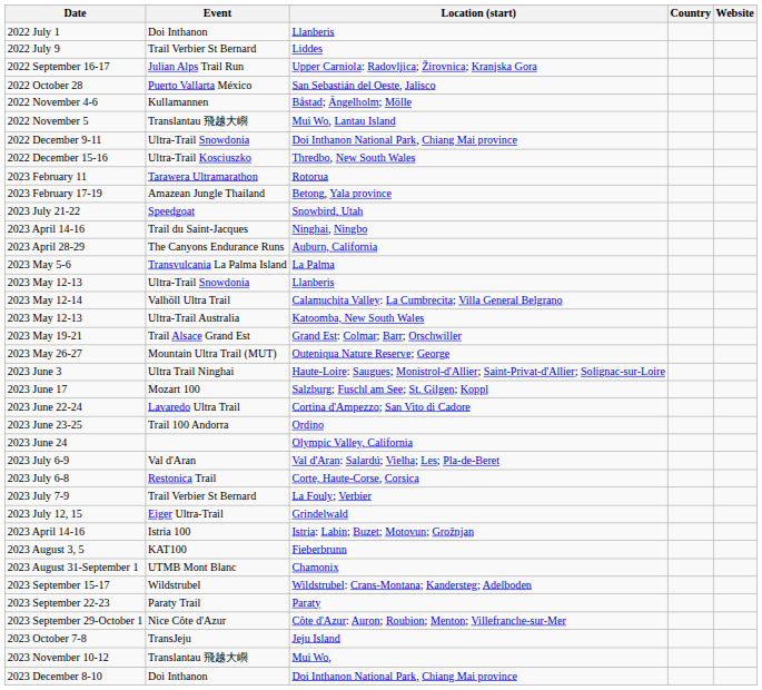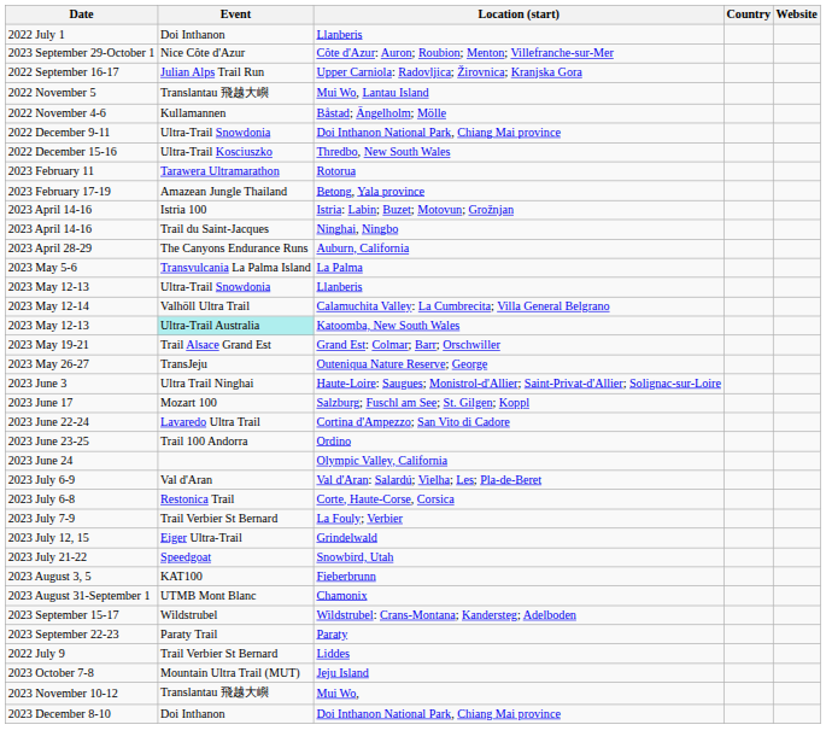 <table class="wikitable sortable">
 <tr>
 <th>Date</th>
 <th>Event</th>
 <th>Location (start)</th>
 <th>Country</th>
 <th>Website</th>
 </tr>
 <tr>
 <td>2022 July 1</td>
 <td>Doi Inthanon</td>
 <td><a href='#'>Llanberis</a></td>
 <td></td>
 <td></td>
 </tr>
 <tr>
-<td>2022 July 9</td>
-<td>Trail Verbier St Bernard</td>
-<td><a href='#'>Liddes</a></td>
+<td>2023 September 29-October 1</td>
+<td>Nice Côte d'Azur</td>
+<td><a href='#'>Côte d'Azur</a>: <a href='#'>Auron</a>; <a href='#'>Roubion</a>; <a href='#'>Menton</a>; <a href='#'>Villefranche-sur-Mer</a></td>
 <td></td>
 <td></td>
 </tr>
 <tr>
 <td>2022 September 16-17</td>
 <td><a href='#'>Julian Alps</a> Trail Run</td>
 <td><a href='#'>Upper Carniola</a>: <a href='#'>Radovljica</a>; <a href='#'>Žirovnica</a>; <a href='#'>Kranjska Gora</a></td>
 <td></td>
 <td></td>
 </tr>
 <tr>
-<td>2022 October 28</td>
-<td><a href='#'>Puerto Vallarta</a> México</td>
-<td><a href='#'>San Sebastián del Oeste</a>, <a href='#'>Jalisco</a></td>
+<td>2022 November 5</td>
+<td>Translantau 飛越大嶼</td>
+<td><a href='#'>Mui Wo</a>, <a href='#'>Lantau Island</a></td>
 <td></td>
 <td></td>
 </tr>
 <tr>
 <td>2022 November 4-6</td>
 <td>Kullamannen</td>
 <td><a href='#'>Båstad</a>; <a href='#'>Ängelholm</a>; <a href='#'>Mölle</a></td>
-<td></td>
-<td></td>
-</tr>
-<tr>
-<td>2022 November 5</td>
-<td>Translantau 飛越大嶼</td>
-<td><a href='#'>Mui Wo</a>, <a href='#'>Lantau Island</a></td>
 <td></td>
 <td></td>
 </tr>
 <tr>
 <td>2022 December 9-11</td>
 <td>Ultra-Trail <a href='#'>Snowdonia</a></td>
 <td><a href='#'>Doi Inthanon National Park</a>, <a href='#'>Chiang Mai province</a></td>
 <td></td>
 <td></td>
 </tr>
 <tr>
 <td>2022 December 15-16</td>
 <td>Ultra-Trail <a href='#'>Kosciuszko</a></td>
 <td><a href='#'>Thredbo</a>, <a href='#'>New South Wales</a></td>
 <td></td>
 <td></td>
 </tr>
 <tr>
 <td>2023 February 11</td>
 <td><a href='#'>Tarawera Ultramarathon</a></td>
 <td><a href='#'>Rotorua</a></td>
 <td></td>
 <td></td>
 </tr>
 <tr>
 <td>2023 February 17-19</td>
 <td>Amazean Jungle Thailand</td>
 <td><a href='#'>Betong</a>, <a href='#'>Yala province</a></td>
 <td></td>
 <td></td>
 </tr>
 <tr>
-<td>2023 July 21-22</td>
-<td><a href='#'>Speedgoat</a></td>
-<td><a href='#'>Snowbird, Utah</a></td>
+<td>2023 April 14-16</td>
+<td>Istria 100</td>
+<td><a href='#'>Istria</a>: <a href='#'>Labin</a>; <a href='#'>Buzet</a>; <a href='#'>Motovun</a>; <a href='#'>Grožnjan</a></td>
 <td></td>
 <td></td>
 </tr>
 <tr>
 <td>2023 April 14-16</td>
 <td>Trail du Saint-Jacques</td>
 <td><a href='#'>Ninghai</a>, <a href='#'>Ningbo</a></td>
 <td></td>
 <td></td>
 </tr>
 <tr>
 <td>2023 April 28-29</td>
 <td>The Canyons Endurance Runs</td>
 <td><a href='#'>Auburn, California</a></td>
 <td></td>
 <td></td>
 </tr>
 <tr>
 <td>2023 May 5-6</td>
 <td><a href='#'>Transvulcania</a> La Palma Island</td>
 <td><a href='#'>La Palma</a></td>
 <td></td>
 <td></td>
 </tr>
 <tr>
 <td>2023 May 12-13</td>
 <td>Ultra-Trail <a href='#'>Snowdonia</a></td>
 <td><a href='#'>Llanberis</a></td>
 <td></td>
 <td></td>
 </tr>
 <tr>
 <td>2023 May 12-14</td>
 <td>Valhöll Ultra Trail</td>
 <td><a href='#'>Calamuchita Valley</a>: <a href='#'>La Cumbrecita</a>; <a href='#'>Villa General Belgrano</a></td>
 <td></td>
 <td></td>
 </tr>
 <tr>
 <td>2023 May 12-13</td>
-<td>Ultra-Trail Australia</td>
+<td style="background: paleturquoise;">Ultra-Trail Australia</td>
 <td><a href='#'>Katoomba, New South Wales</a></td>
 <td></td>
 <td></td>
 </tr>
 <tr>
 <td>2023 May 19-21</td>
 <td>Trail <a href='#'>Alsace</a> Grand Est</td>
 <td><a href='#'>Grand Est</a>: <a href='#'>Colmar</a>; <a href='#'>Barr</a>; <a href='#'>Orschwiller</a></td>
 <td></td>
 <td></td>
 </tr>
 <tr>
 <td>2023 May 26-27</td>
-<td>Mountain Ultra Trail (MUT)</td>
+<td>TransJeju</td>
 <td><a href='#'>Outeniqua Nature Reserve</a>; <a href='#'>George</a></td>
 <td></td>
 <td></td>
 </tr>
 <tr>
 <td>2023 June 3</td>
 <td>Ultra Trail Ninghai</td>
 <td><a href='#'>Haute-Loire</a>: <a href='#'>Saugues</a>; <a href='#'>Monistrol-d'Allier</a>; <a href='#'>Saint-Privat-d'Allier</a>; <a href='#'>Solignac-sur-Loire</a></td>
 <td></td>
 <td></td>
 </tr>
 <tr>
 <td>2023 June 17</td>
 <td>Mozart 100</td>
 <td><a href='#'>Salzburg</a>; <a href='#'>Fuschl am See</a>; <a href='#'>St. Gilgen</a>; <a href='#'>Koppl</a></td>
 <td></td>
 <td></td>
 </tr>
 <tr>
 <td>2023 June 22-24</td>
 <td><a href='#'>Lavaredo</a> Ultra Trail</td>
 <td><a href='#'>Cortina d'Ampezzo</a>; <a href='#'>San Vito di Cadore</a></td>
 <td></td>
 <td></td>
 </tr>
 <tr>
 <td>2023 June 23-25</td>
 <td>Trail 100 Andorra</td>
 <td><a href='#'>Ordino</a></td>
 <td></td>
 <td></td>
 </tr>
 <tr>
 <td>2023 June 24</td>
 <td></td>
 <td><a href='#'>Olympic Valley, California</a></td>
 <td></td>
 <td></td>
 </tr>
 <tr>
 <td>2023 July 6-9</td>
 <td>Val d'Aran</td>
 <td><a href='#'>Val d'Aran</a>: <a href='#'>Salardú</a>; <a href='#'>Vielha</a>; <a href='#'>Les</a>; <a href='#'>Pla-de-Beret</a></td>
 <td></td>
 <td></td>
 </tr>
 <tr>
 <td>2023 July 6-8</td>
 <td><a href='#'>Restonica</a> Trail</td>
 <td><a href='#'>Corte, Haute-Corse</a>, <a href='#'>Corsica</a></td>
 <td></td>
 <td></td>
 </tr>
 <tr>
 <td>2023 July 7-9</td>
 <td>Trail Verbier St Bernard</td>
 <td><a href='#'>La Fouly</a>; <a href='#'>Verbier</a></td>
 <td></td>
 <td></td>
 </tr>
 <tr>
 <td>2023 July 12, 15</td>
 <td><a href='#'>Eiger</a> Ultra-Trail</td>
 <td><a href='#'>Grindelwald</a></td>
 <td></td>
 <td></td>
 </tr>
 <tr>
-<td>2023 April 14-16</td>
-<td>Istria 100</td>
-<td><a href='#'>Istria</a>: <a href='#'>Labin</a>; <a href='#'>Buzet</a>; <a href='#'>Motovun</a>; <a href='#'>Grožnjan</a></td>
+<td>2023 July 21-22</td>
+<td><a href='#'>Speedgoat</a></td>
+<td><a href='#'>Snowbird, Utah</a></td>
 <td></td>
 <td></td>
 </tr>
 <tr>
 <td>2023 August 3, 5</td>
 <td>KAT100</td>
 <td><a href='#'>Fieberbrunn</a></td>
 <td></td>
 <td></td>
 </tr>
 <tr>
 <td>2023 August 31-September 1</td>
 <td>UTMB Mont Blanc</td>
 <td><a href='#'>Chamonix</a></td>
 <td></td>
 <td></td>
 </tr>
 <tr>
 <td>2023 September 15-17</td>
 <td>Wildstrubel</td>
 <td><a href='#'>Wildstrubel</a>: <a href='#'>Crans-Montana</a>; <a href='#'>Kandersteg</a>; <a href='#'>Adelboden</a></td>
 <td></td>
 <td></td>
 </tr>
 <tr>
 <td>2023 September 22-23</td>
 <td>Paraty Trail</td>
 <td><a href='#'>Paraty</a></td>
 <td></td>
 <td></td>
 </tr>
 <tr>
-<td>2023 September 29-October 1</td>
-<td>Nice Côte d'Azur</td>
-<td><a href='#'>Côte d'Azur</a>: <a href='#'>Auron</a>; <a href='#'>Roubion</a>; <a href='#'>Menton</a>; <a href='#'>Villefranche-sur-Mer</a></td>
+<td>2022 July 9</td>
+<td>Trail Verbier St Bernard</td>
+<td><a href='#'>Liddes</a></td>
 <td></td>
 <td></td>
 </tr>
 <tr>
 <td>2023 October 7-8</td>
-<td>TransJeju</td>
+<td>Mountain Ultra Trail (MUT)</td>
 <td><a href='#'>Jeju Island</a></td>
 <td></td>
 <td></td>
 </tr>
 <tr>
 <td>2023 November 10-12</td>
 <td>Translantau 飛越大嶼</td>
 <td><a href='#'>Mui Wo</a>, <a href='#'></a></td>
 <td></td>
 <td></td>
 </tr>
 <tr>
 <td>2023 December 8-10</td>
 <td>Doi Inthanon</td>
 <td><a href='#'>Doi Inthanon National Park</a>, <a href='#'>Chiang Mai province</a></td>
 <td></td>
 <td></td>
 </tr>
 </table>
